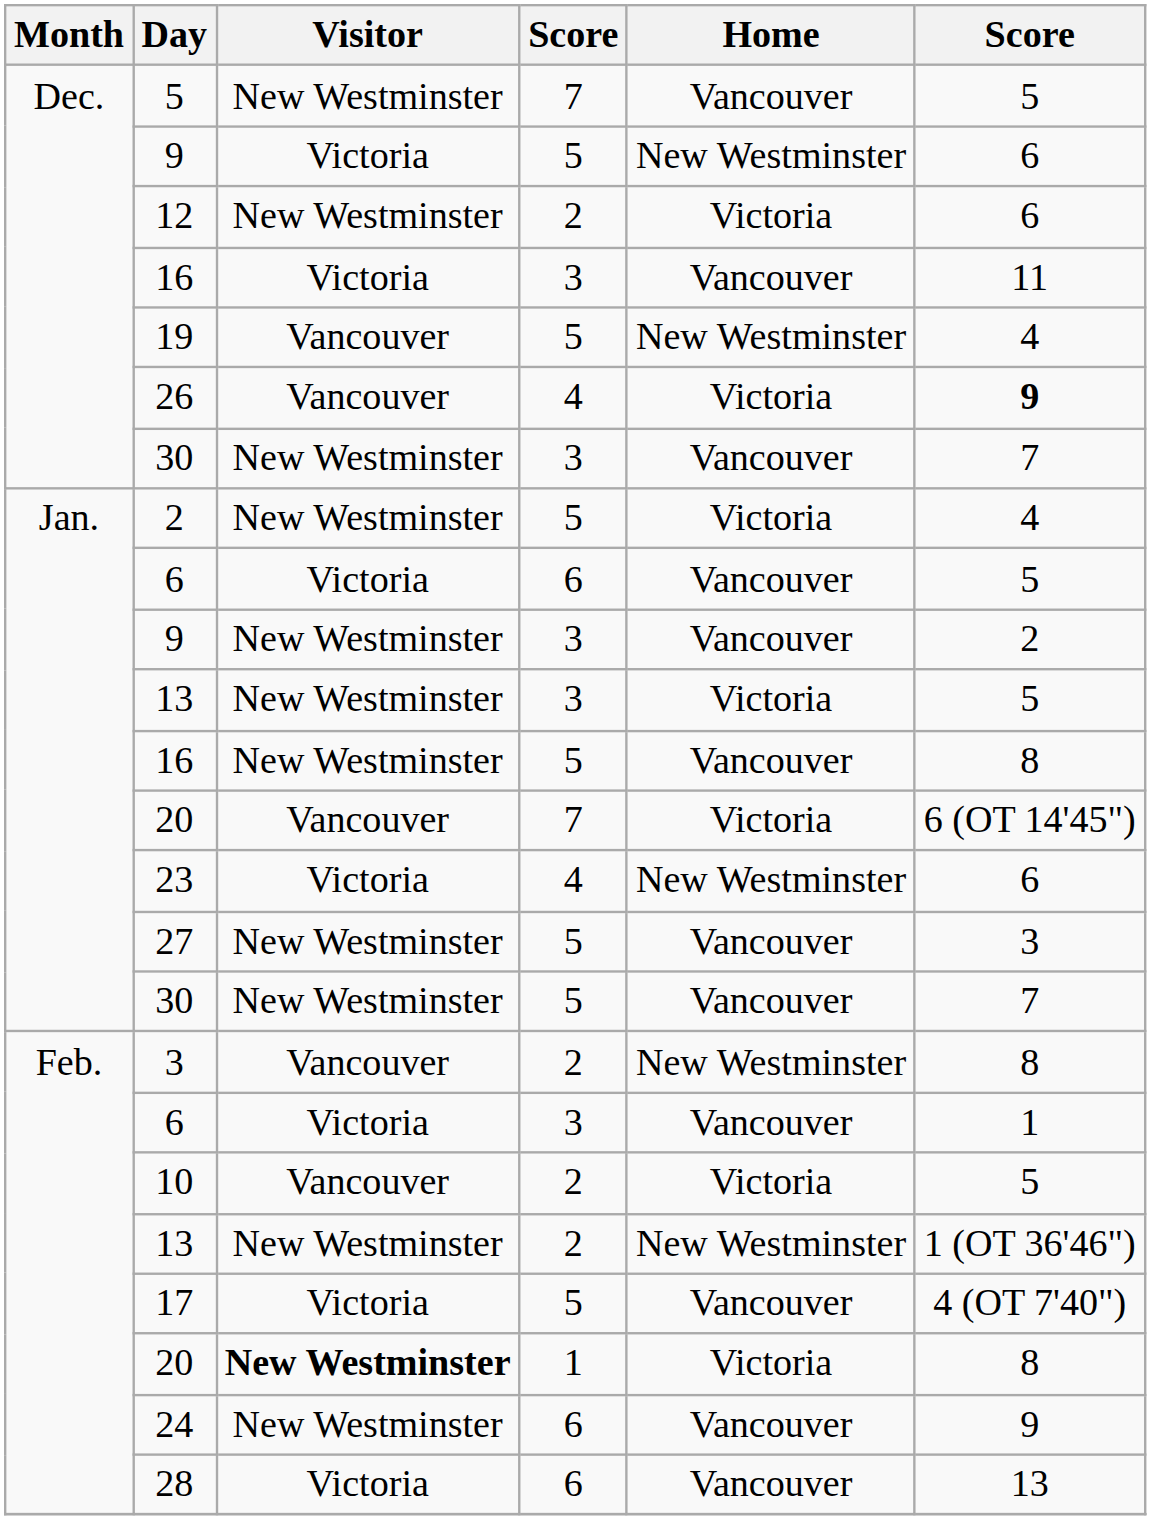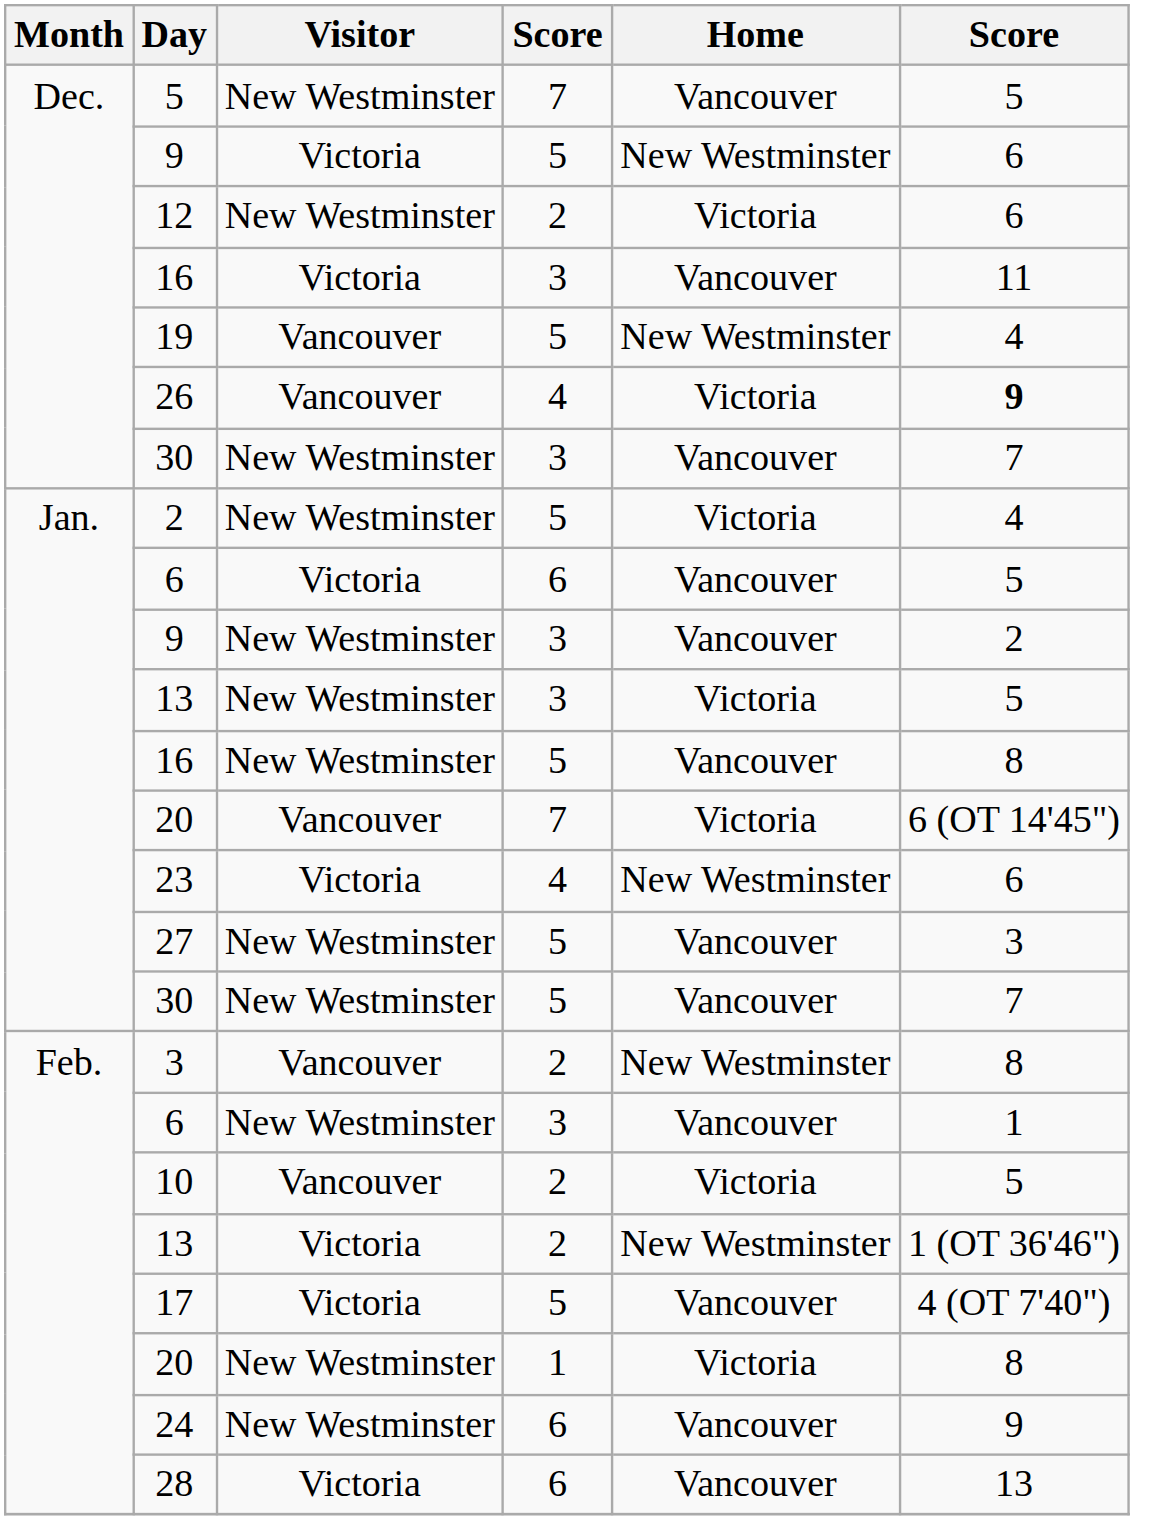 <table class="wikitable" style="text-align:center;">
 <tr>
 <th>Month</th>
 <th>Day</th>
 <th>Visitor</th>
 <th>Score</th>
 <th>Home</th>
 <th>Score</th>
 </tr>
 <tr>
 <td rowspan=7 valign=top>Dec.</td>
 <td>5</td>
 <td>New Westminster</td>
 <td>7</td>
 <td>Vancouver</td>
 <td>5</td>
 </tr>
 <tr>
 <td>9</td>
 <td>Victoria</td>
 <td>5</td>
 <td>New Westminster</td>
 <td>6</td>
 </tr>
 <tr>
 <td>12</td>
 <td>New Westminster</td>
 <td>2</td>
 <td>Victoria</td>
 <td>6</td>
 </tr>
 <tr>
 <td>16</td>
 <td>Victoria</td>
 <td>3</td>
 <td>Vancouver</td>
 <td>11</td>
 </tr>
 <tr>
 <td>19</td>
 <td>Vancouver</td>
 <td>5</td>
 <td>New Westminster</td>
 <td>4</td>
 </tr>
 <tr>
 <td>26</td>
 <td>Vancouver</td>
 <td>4</td>
 <td>Victoria</td>
 <td><strong>9</strong></td>
 </tr>
 <tr>
 <td>30</td>
 <td>New Westminster</td>
 <td>3</td>
 <td>Vancouver</td>
 <td>7</td>
 </tr>
 <tr>
 <td rowspan=9 valign=top>Jan.</td>
 <td>2</td>
 <td>New Westminster</td>
 <td>5</td>
 <td>Victoria</td>
 <td>4</td>
 </tr>
 <tr>
 <td>6</td>
 <td>Victoria</td>
 <td>6</td>
 <td>Vancouver</td>
 <td>5</td>
 </tr>
 <tr>
 <td>9</td>
 <td>New Westminster</td>
 <td>3</td>
 <td>Vancouver</td>
 <td>2</td>
 </tr>
 <tr>
 <td>13</td>
 <td>New Westminster</td>
 <td>3</td>
 <td>Victoria</td>
 <td>5</td>
 </tr>
 <tr>
 <td>16</td>
 <td>New Westminster</td>
 <td>5</td>
 <td>Vancouver</td>
 <td>8</td>
 </tr>
 <tr>
 <td>20</td>
 <td>Vancouver</td>
 <td>7</td>
 <td>Victoria</td>
 <td>6 (OT 14'45")</td>
 </tr>
 <tr>
 <td>23</td>
 <td>Victoria</td>
 <td>4</td>
 <td>New Westminster</td>
 <td>6</td>
 </tr>
 <tr>
 <td>27</td>
 <td>New Westminster</td>
 <td>5</td>
 <td>Vancouver</td>
 <td>3</td>
 </tr>
 <tr>
 <td>30</td>
 <td>New Westminster</td>
 <td>5</td>
 <td>Vancouver</td>
 <td>7</td>
 </tr>
 <tr>
 <td rowspan=8 valign=top>Feb.</td>
 <td>3</td>
 <td>Vancouver</td>
 <td>2</td>
 <td>New Westminster</td>
 <td>8</td>
 </tr>
 <tr>
 <td>6</td>
-<td>Victoria</td>
+<td>New Westminster</td>
 <td>3</td>
 <td>Vancouver</td>
 <td>1</td>
 </tr>
 <tr>
 <td>10</td>
 <td>Vancouver</td>
 <td>2</td>
 <td>Victoria</td>
 <td>5</td>
 </tr>
 <tr>
 <td>13</td>
-<td>New Westminster</td>
+<td>Victoria</td>
 <td>2</td>
 <td>New Westminster</td>
 <td>1 (OT 36'46")</td>
 </tr>
 <tr>
 <td>17</td>
 <td>Victoria</td>
 <td>5</td>
 <td>Vancouver</td>
 <td>4 (OT 7'40")</td>
 </tr>
 <tr>
 <td>20</td>
-<td><strong>New Westminster</strong></td>
+<td>New Westminster</td>
 <td>1</td>
 <td>Victoria</td>
 <td>8</td>
 </tr>
 <tr>
 <td>24</td>
 <td>New Westminster</td>
 <td>6</td>
 <td>Vancouver</td>
 <td>9</td>
 </tr>
 <tr>
 <td>28</td>
 <td>Victoria</td>
 <td>6</td>
 <td>Vancouver</td>
 <td>13</td>
 </tr>
 <tr>
 </tr>
 </table>
